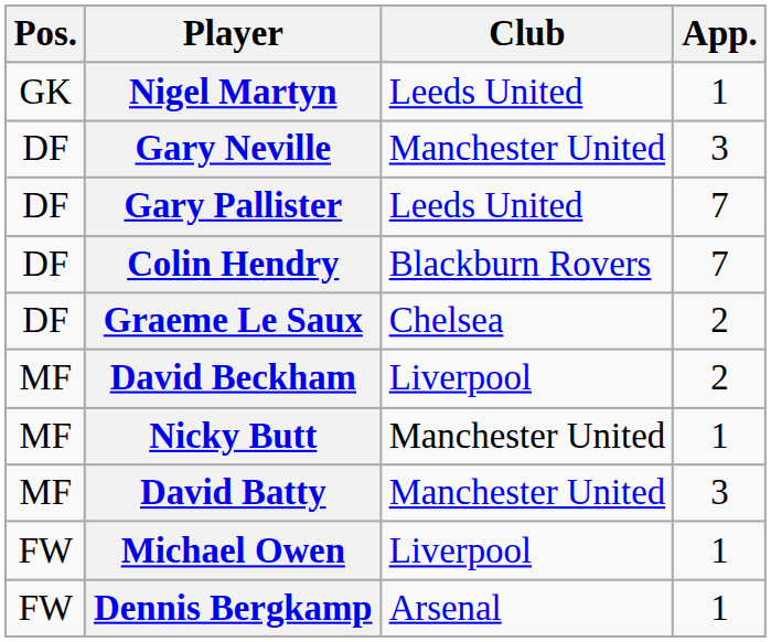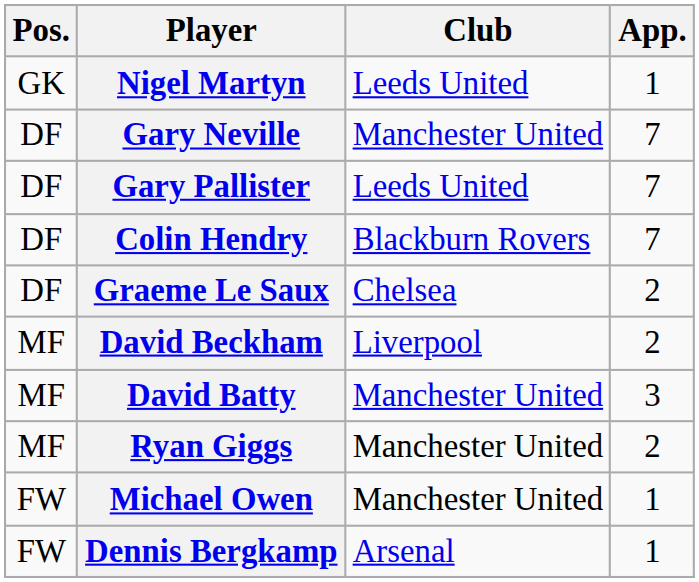 <table class="wikitable plainrowheaders" style="text-align: left">
 <tr>
 <th scope=col>Pos.</th>
 <th scope=col>Player</th>
 <th scope=col>Club</th>
 <th scope=col>App.</th>
 </tr>
 <tr>
 <td style=text-align:center>GK</td>
 <th scope=row><a href='#'>Nigel Martyn</a></th>
 <td><a href='#'>Leeds United</a></td>
 <td style=text-align:center>1</td>
 </tr>
 <tr>
 <td style=text-align:center>DF</td>
 <th scope=row><a href='#'>Gary Neville</a> </th>
 <td><a href='#'>Manchester United</a></td>
-<td style=text-align:center>3</td>
+<td style=text-align:center>7</td>
 </tr>
 <tr>
 <td style=text-align:center>DF</td>
 <th scope=row><a href='#'>Gary Pallister</a> </th>
 <td><a href='#'>Leeds United</a></td>
 <td style=text-align:center>7</td>
 </tr>
 <tr>
 <td style=text-align:center>DF</td>
 <th scope=row><a href='#'>Colin Hendry</a> </th>
 <td><a href='#'>Blackburn Rovers</a></td>
 <td style=text-align:center>7</td>
 </tr>
 <tr>
 <td style=text-align:center>DF</td>
 <th scope=row><a href='#'>Graeme Le Saux</a> </th>
 <td><a href='#'>Chelsea</a></td>
 <td style=text-align:center>2</td>
 </tr>
 <tr>
 <td style=text-align:center>MF</td>
 <th scope=row><a href='#'>David Beckham</a> </th>
 <td><a href='#'>Liverpool</a></td>
 <td style=text-align:center>2</td>
 </tr>
 <tr>
 <td style=text-align:center>MF</td>
-<th scope=row><a href='#'>Nicky Butt</a></th>
-<td>Manchester United</td>
-<td style=text-align:center>1</td>
-</tr>
-<tr>
-<td style=text-align:center>MF</td>
 <th scope=row><a href='#'>David Batty</a> </th>
 <td><a href='#'>Manchester United</a></td>
 <td style=text-align:center>3</td>
 </tr>
 <tr>
+<td style=text-align:center>MF</td>
+<th scope=row><a href='#'>Ryan Giggs</a> </th>
+<td>Manchester United</td>
+<td style=text-align:center>2</td>
+</tr>
+<tr>
 <td style=text-align:center>FW</td>
 <th scope=row><a href='#'>Michael Owen</a></th>
-<td><a href='#'>Liverpool</a></td>
+<td>Manchester United</td>
 <td style=text-align:center>1</td>
 </tr>
 <tr>
 <td style=text-align:center>FW</td>
 <th scope=row><a href='#'>Dennis Bergkamp</a></th>
 <td><a href='#'>Arsenal</a></td>
 <td style=text-align:center>1</td>
 </tr>
 </table>
